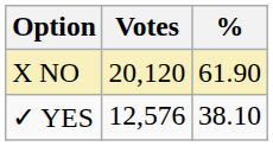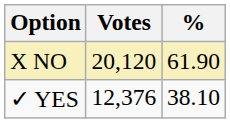 <table class="wikitable">
 <tr>
 <th>Option</th>
 <th>Votes</th>
 <th>%</th>
 </tr>
 <tr>
 <td style=background:#f8f1bd>X NO</td>
 <td style=background:#f8f1bd>20,120</td>
 <td style=background:#f8f1bd>61.90</td>
 </tr>
 <tr>
 <td>✓ YES</td>
-<td>12,576</td>
+<td>12,376</td>
 <td>38.10</td>
 </tr>
 </table>
